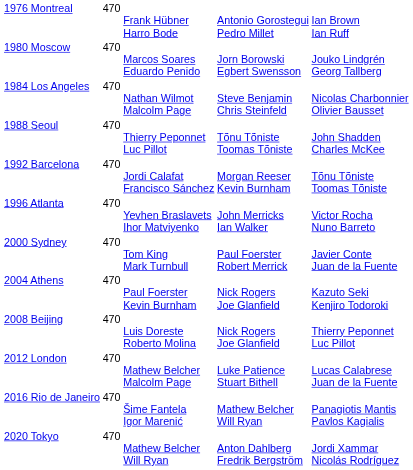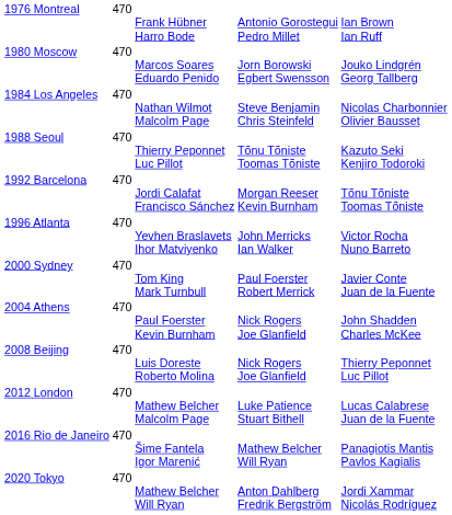 <table>
 <tr valign="top">
 <td><a href='#'>1976 Montreal</a><br></td>
 <td>470</td>
 <td><br><a href='#'>Frank Hübner</a><br><a href='#'>Harro Bode</a></td>
 <td><br><a href='#'>Antonio Gorostegui</a><br><a href='#'>Pedro Millet</a></td>
 <td><br><a href='#'>Ian Brown</a><br><a href='#'>Ian Ruff</a></td>
 </tr>
 <tr valign="top">
 <td><a href='#'>1980 Moscow</a><br></td>
 <td>470</td>
 <td><br><a href='#'>Marcos Soares</a><br><a href='#'>Eduardo Penido</a></td>
 <td><br><a href='#'>Jorn Borowski</a><br><a href='#'>Egbert Swensson</a></td>
 <td><br><a href='#'>Jouko Lindgrén</a><br><a href='#'>Georg Tallberg</a></td>
 </tr>
 <tr valign="top">
 <td><a href='#'>1984 Los Angeles</a><br></td>
 <td>470</td>
 <td><br><a href='#'>Nathan Wilmot</a><br><a href='#'>Malcolm Page</a></td>
 <td><br><a href='#'>Steve Benjamin</a><br><a href='#'>Chris Steinfeld</a></td>
 <td><br><a href='#'>Nicolas Charbonnier</a><br><a href='#'>Olivier Bausset</a></td>
 </tr>
 <tr valign="top">
 <td><a href='#'>1988 Seoul</a><br></td>
 <td>470</td>
 <td><br><a href='#'>Thierry Peponnet</a><br><a href='#'>Luc Pillot</a></td>
 <td><br><a href='#'>Tõnu Tõniste</a><br><a href='#'>Toomas Tõniste</a></td>
-<td><br><a href='#'>John Shadden</a><br><a href='#'>Charles McKee</a></td>
+<td><br><a href='#'>Kazuto Seki</a><br><a href='#'>Kenjiro Todoroki</a></td>
 </tr>
 <tr valign="top">
 <td nowrap=true><a href='#'>1992 Barcelona</a><br></td>
 <td>470</td>
 <td><br><a href='#'>Jordi Calafat</a><br><a href='#'>Francisco Sánchez</a></td>
 <td><br><a href='#'>Morgan Reeser</a><br><a href='#'>Kevin Burnham</a></td>
 <td><br><a href='#'>Tõnu Tõniste</a><br><a href='#'>Toomas Tõniste</a></td>
 </tr>
 <tr valign="top">
 <td><a href='#'>1996 Atlanta</a><br></td>
 <td>470</td>
 <td><br><a href='#'>Yevhen Braslavets</a><br><a href='#'>Ihor Matviyenko</a></td>
 <td><br><a href='#'>John Merricks</a><br><a href='#'>Ian Walker</a></td>
 <td><br><a href='#'>Victor Rocha</a><br><a href='#'>Nuno Barreto</a></td>
 </tr>
 <tr valign="top">
 <td><a href='#'>2000 Sydney</a><br></td>
 <td>470</td>
 <td><br><a href='#'>Tom King</a><br><a href='#'>Mark Turnbull</a></td>
 <td><br><a href='#'>Paul Foerster</a><br><a href='#'>Robert Merrick</a></td>
 <td><br><a href='#'>Javier Conte</a><br><a href='#'>Juan de la Fuente</a></td>
 </tr>
 <tr valign="top">
 <td><a href='#'>2004 Athens</a><br></td>
 <td>470</td>
 <td><br><a href='#'>Paul Foerster</a><br><a href='#'>Kevin Burnham</a></td>
 <td><br><a href='#'>Nick Rogers</a><br><a href='#'>Joe Glanfield</a></td>
-<td><br><a href='#'>Kazuto Seki</a><br><a href='#'>Kenjiro Todoroki</a></td>
+<td><br><a href='#'>John Shadden</a><br><a href='#'>Charles McKee</a></td>
 </tr>
 <tr valign="top">
 <td><a href='#'>2008 Beijing</a><br></td>
 <td>470</td>
 <td><br><a href='#'>Luis Doreste</a><br><a href='#'>Roberto Molina</a></td>
 <td><br><a href='#'>Nick Rogers</a><br><a href='#'>Joe Glanfield</a></td>
 <td><br><a href='#'>Thierry Peponnet</a><br><a href='#'>Luc Pillot</a></td>
 </tr>
 <tr valign="top">
 <td><a href='#'>2012 London</a><br></td>
 <td>470</td>
 <td><br><a href='#'>Mathew Belcher</a><br><a href='#'>Malcolm Page</a></td>
 <td><br><a href='#'>Luke Patience</a><br><a href='#'>Stuart Bithell</a></td>
 <td><br><a href='#'>Lucas Calabrese</a><br><a href='#'>Juan de la Fuente</a></td>
 </tr>
 <tr valign="top">
 <td><a href='#'>2016 Rio de Janeiro</a><br></td>
 <td>470</td>
 <td><br><a href='#'>Šime Fantela</a><br><a href='#'>Igor Marenić</a></td>
 <td><br><a href='#'>Mathew Belcher</a><br><a href='#'>Will Ryan</a></td>
 <td><br><a href='#'>Panagiotis Mantis</a><br><a href='#'>Pavlos Kagialis</a></td>
 </tr>
 <tr valign="top">
 <td><a href='#'>2020 Tokyo</a><br></td>
 <td>470</td>
 <td> <br> <a href='#'>Mathew Belcher</a><br> <a href='#'>Will Ryan</a></td>
 <td> <br> <a href='#'>Anton Dahlberg</a><br> <a href='#'>Fredrik Bergström</a></td>
 <td> <br> <a href='#'>Jordi Xammar</a><br> <a href='#'>Nicolás Rodríguez</a></td>
 </tr>
 </table>
